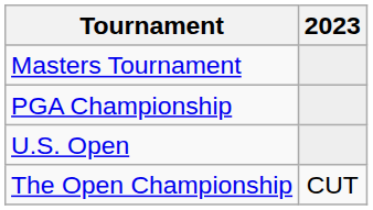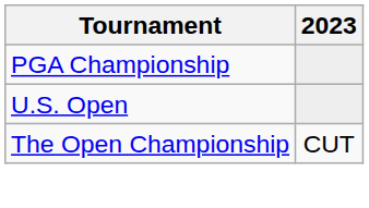 <table class="wikitable" style="font-size:95%;text-align:center;">
 <tr>
 <th>Tournament</th>
 <th>2023</th>
-</tr>
-<tr>
-<td align=left><a href='#'>Masters Tournament</a></td>
-<td style="background:#eeeeee;"></td>
 </tr>
 <tr>
 <td align=left><a href='#'>PGA Championship</a></td>
 <td style="background:#eeeeee;"></td>
 </tr>
 <tr>
 <td align=left><a href='#'>U.S. Open</a></td>
 <td style="background:#eeeeee;"></td>
 </tr>
 <tr>
 <td align=left><a href='#'>The Open Championship</a></td>
 <td>CUT</td>
 </tr>
 </table>
